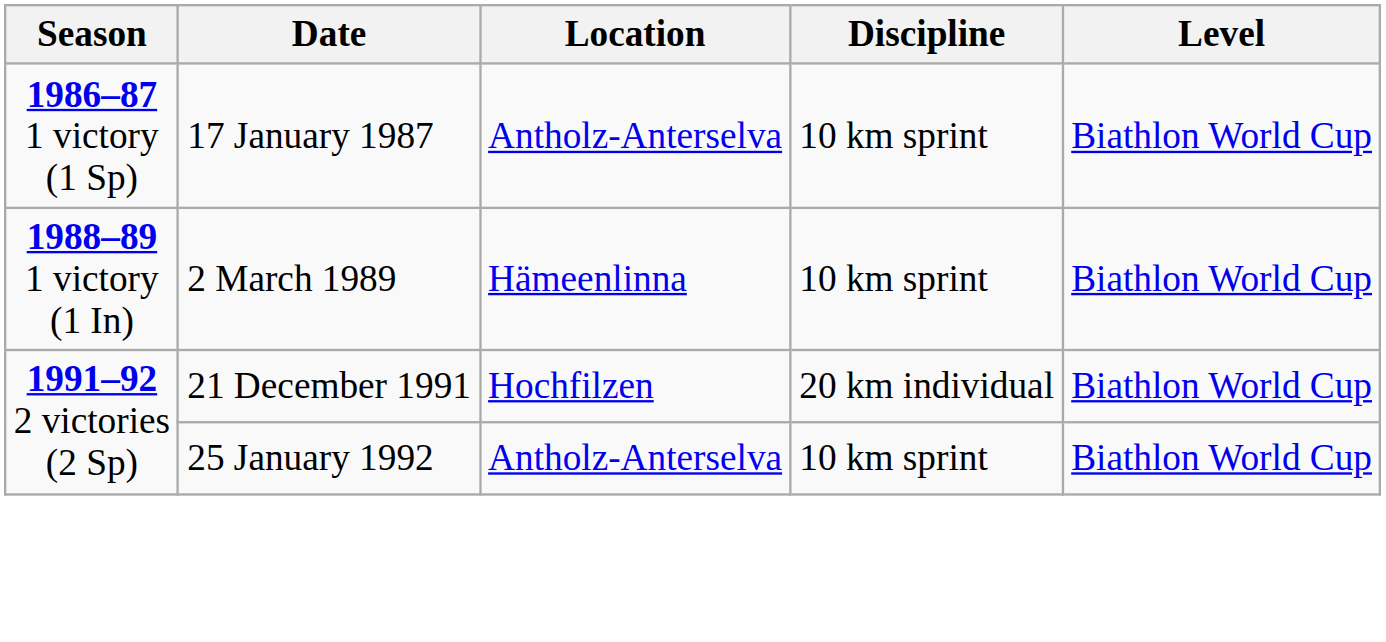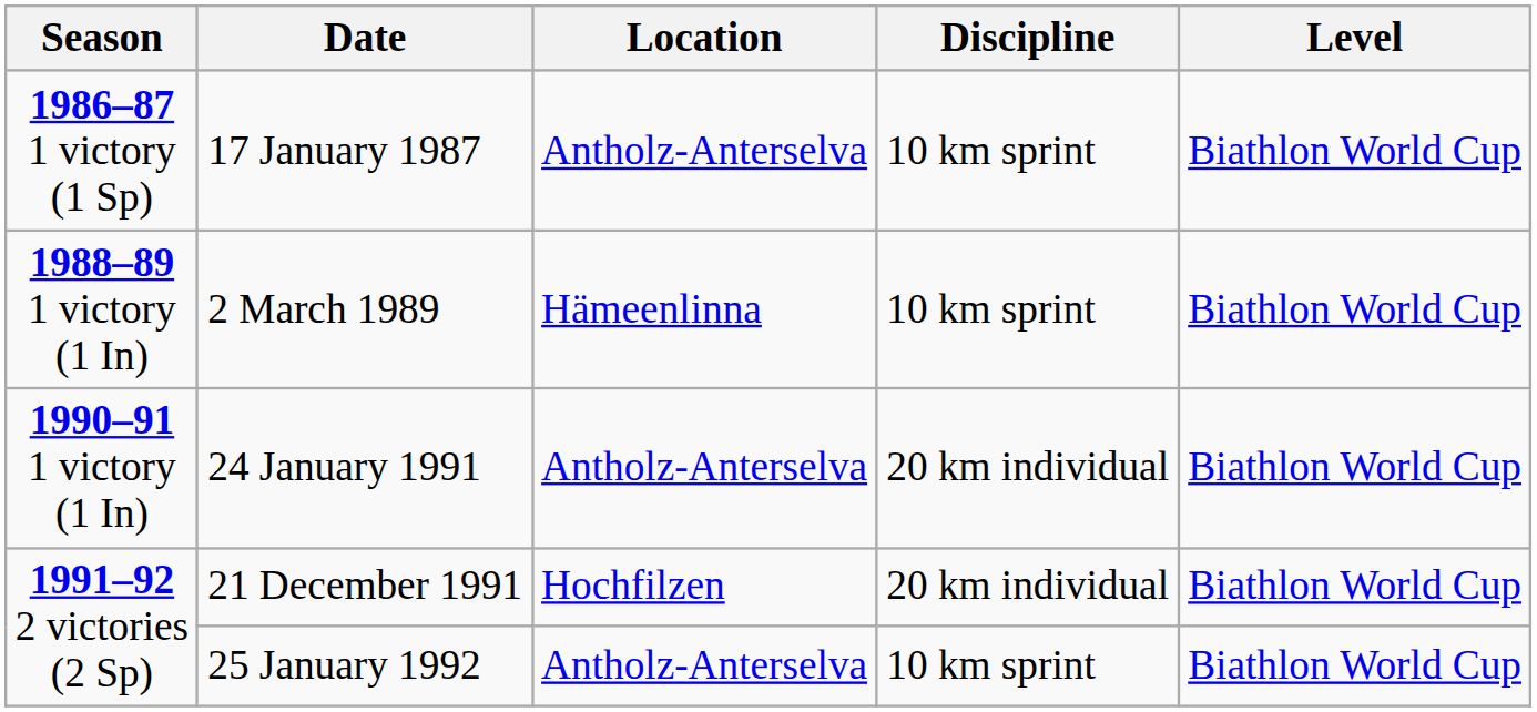 <table class="wikitable">
 <tr>
 <th>Season</th>
 <th>Date</th>
 <th>Location</th>
 <th>Discipline</th>
 <th>Level</th>
 </tr>
 <tr>
 <td rowspan="1" style="text-align:center;"><strong><a href='#'>1986–87</a></strong> <br> 1 victory <br> (1 Sp)</td>
 <td>17 January 1987</td>
 <td> <a href='#'>Antholz-Anterselva</a></td>
 <td>10 km sprint</td>
 <td><a href='#'>Biathlon World Cup</a></td>
 </tr>
 <tr>
 <td rowspan="1" style="text-align:center;"><strong><a href='#'>1988–89</a></strong> <br> 1 victory <br> (1 In)</td>
 <td>2 March 1989</td>
 <td> <a href='#'>Hämeenlinna</a></td>
 <td>10 km sprint</td>
 <td><a href='#'>Biathlon World Cup</a></td>
 </tr>
 <tr>
+<td rowspan="1" style="text-align:center;"><strong><a href='#'>1990–91</a></strong> <br> 1 victory <br> (1 In)</td>
+<td>24 January 1991</td>
+<td> <a href='#'>Antholz-Anterselva</a></td>
+<td>20 km individual</td>
+<td><a href='#'>Biathlon World Cup</a></td>
+</tr>
+<tr>
 <td rowspan="2" style="text-align:center;"><strong><a href='#'>1991–92</a></strong> <br> 2 victories <br> (2 Sp)</td>
 <td>21 December 1991</td>
 <td> <a href='#'>Hochfilzen</a></td>
 <td>20 km individual</td>
 <td><a href='#'>Biathlon World Cup</a></td>
 </tr>
 <tr>
 <td>25 January 1992</td>
 <td> <a href='#'>Antholz-Anterselva</a></td>
 <td>10 km sprint</td>
 <td><a href='#'>Biathlon World Cup</a></td>
 </tr>
 </table>
